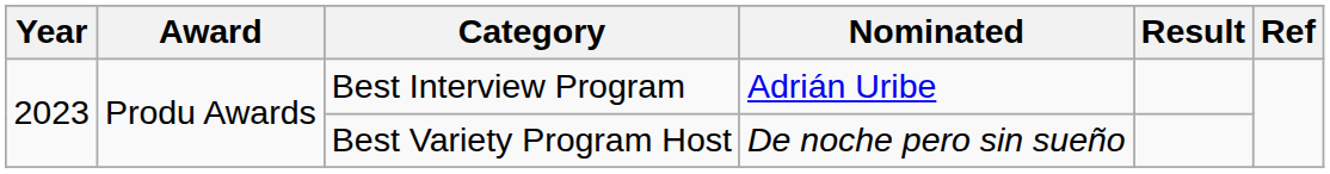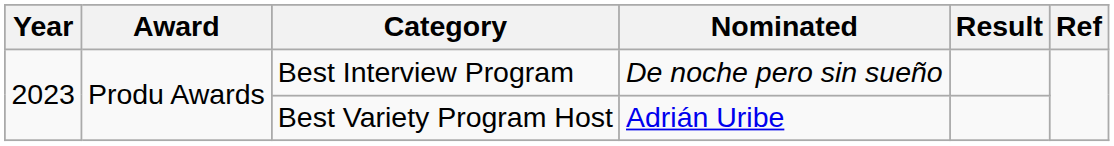 <table class="wikitable plainrowheaders">
 <tr>
 <th scope="col">Year</th>
 <th scope="col">Award</th>
 <th scope="col">Category</th>
 <th scope="col">Nominated</th>
 <th scope="col">Result</th>
 <th scope="col">Ref</th>
 </tr>
 <tr>
 <td rowspan="2">2023</td>
 <td rowspan="2">Produ Awards</td>
 <td>Best Interview Program</td>
-<td><a href='#'>Adrián Uribe</a></td>
+<td><em>De noche pero sin sueño</em></td>
 <td></td>
 <td align="center" rowspan="2"></td>
 </tr>
 <tr>
 <td>Best Variety Program Host</td>
-<td><em>De noche pero sin sueño</em></td>
+<td><a href='#'>Adrián Uribe</a></td>
 <td></td>
 </tr>
 </table>
